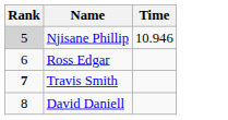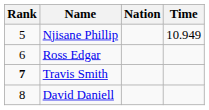 <table class="wikitable sortable" style="text-align:center">
 <tr>
 <th>Rank</th>
 <th>Name</th>
+<th>Nation</th>
 <th>Time</th>
 </tr>
 <tr>
-<td style="background: lightgrey;">5</td>
+<td>5</td>
 <td align=left><a href='#'>Njisane Phillip</a></td>
-<td>10.946</td>
+<td align=left></td>
+<td>10.949</td>
 </tr>
 <tr>
 <td>6</td>
 <td align=left><a href='#'>Ross Edgar</a></td>
+<td align=left></td>
 <td></td>
 </tr>
 <tr>
 <td><strong>7</strong></td>
 <td align=left><a href='#'>Travis Smith</a></td>
+<td align=left></td>
 <td></td>
 </tr>
 <tr>
 <td>8</td>
 <td align=left><a href='#'>David Daniell</a></td>
+<td align=left></td>
 <td></td>
 </tr>
 </table>
